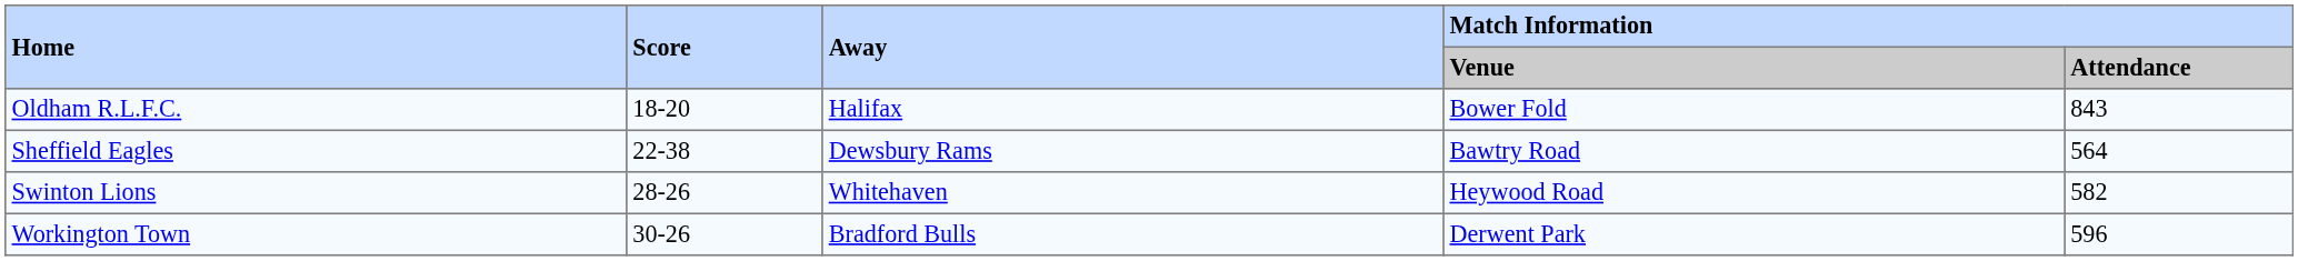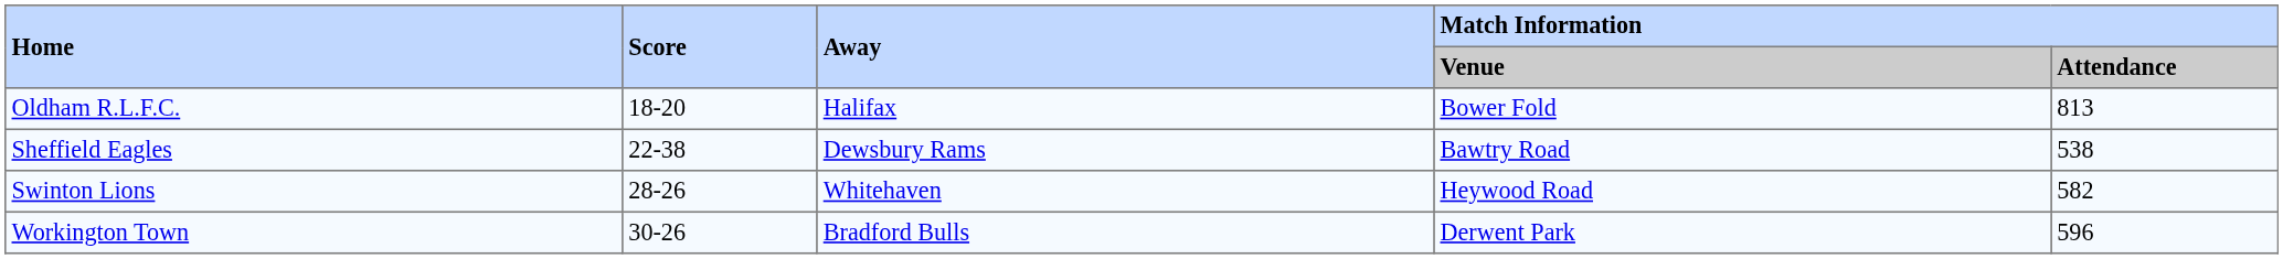 <table border=1 style="border-collapse:collapse; font-size:85%; text-align:left;" cellpadding=3 cellspacing=0 width=100%>
 <tr bgcolor=#C1D8FF>
 <th rowspan=2 width=19%>Home</th>
 <th rowspan=2 width=6%>Score</th>
 <th rowspan=2 width=19%>Away</th>
 <th colspan=6>Match Information</th>
 </tr>
 <tr bgcolor=#CCCCCC>
 <th width=19%>Venue</th>
 <th width=7%>Attendance</th>
 </tr>
 <tr bgcolor=#F5FAFF>
 <td align=left> <a href='#'>Oldham R.L.F.C.</a></td>
 <td>18-20</td>
 <td align=left> <a href='#'>Halifax</a></td>
 <td><a href='#'>Bower Fold</a></td>
-<td>843</td>
+<td>813</td>
 </tr>
 <tr bgcolor=#F5FAFF>
 <td align=left> <a href='#'>Sheffield Eagles</a></td>
 <td>22-38</td>
 <td align=left> <a href='#'>Dewsbury Rams</a></td>
 <td><a href='#'>Bawtry Road</a></td>
-<td>564</td>
+<td>538</td>
 </tr>
 <tr bgcolor=#F5FAFF>
 <td align=left> <a href='#'>Swinton Lions</a></td>
 <td>28-26</td>
 <td align=left> <a href='#'>Whitehaven</a></td>
 <td><a href='#'>Heywood Road</a></td>
 <td>582</td>
 </tr>
 <tr bgcolor=#F5FAFF>
 <td align=left> <a href='#'>Workington Town</a></td>
 <td>30-26</td>
 <td align=left> <a href='#'>Bradford Bulls</a></td>
 <td><a href='#'>Derwent Park</a></td>
 <td>596</td>
 </tr>
 </table>
